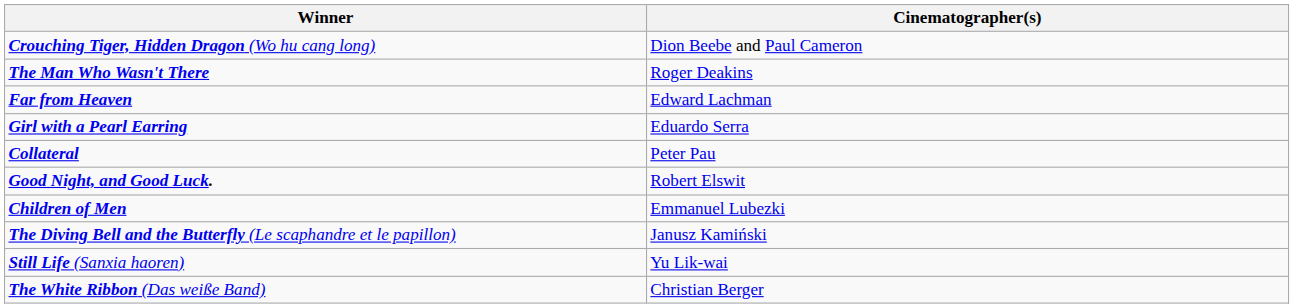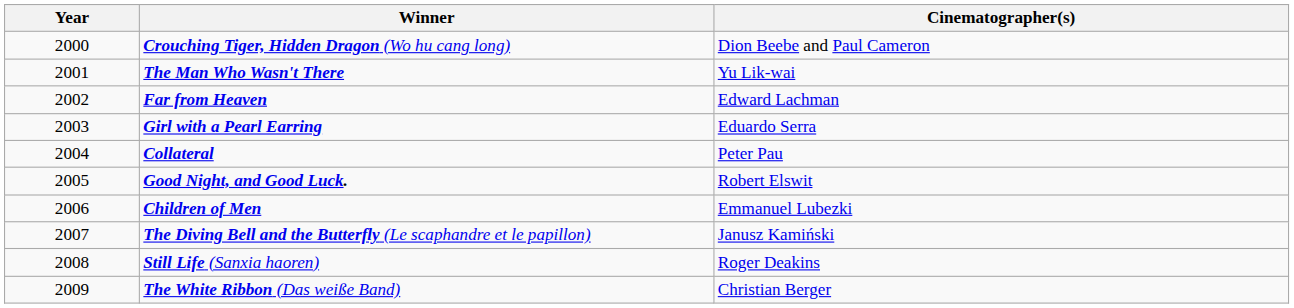 <table class="wikitable" width="95%" cellpadding="5">
 <tr>
+<th width="100"><strong>Year</strong></th>
 <th width="450"><strong>Winner</strong></th>
 <th width="450"><strong>Cinematographer(s)</strong></th>
 </tr>
 <tr>
+<td style="text-align:center;">2000</td>
 <td><em><a href='#'><strong>Crouching Tiger, Hidden Dragon</strong> (Wo hu cang long)</a></em></td>
 <td><a href='#'>Dion Beebe</a> and <a href='#'>Paul Cameron</a></td>
 </tr>
 <tr>
+<td style="text-align:center;">2001</td>
 <td><strong><em><a href='#'>The Man Who Wasn't There</a></em></strong></td>
-<td><a href='#'>Roger Deakins</a></td>
+<td><a href='#'>Yu Lik-wai</a></td>
 </tr>
 <tr>
+<td style="text-align:center;">2002</td>
 <td><strong><em><a href='#'>Far from Heaven</a></em></strong></td>
 <td><a href='#'>Edward Lachman</a></td>
 </tr>
 <tr>
+<td style="text-align:center;">2003</td>
 <td><strong><em><a href='#'>Girl with a Pearl Earring</a></em></strong></td>
 <td><a href='#'>Eduardo Serra</a></td>
 </tr>
 <tr>
+<td style="text-align:center;">2004</td>
 <td><strong><em><a href='#'>Collateral</a></em></strong></td>
 <td><a href='#'>Peter Pau</a></td>
 </tr>
 <tr>
+<td style="text-align:center;">2005</td>
 <td><strong><em><a href='#'>Good Night, and Good Luck</a>.</em></strong></td>
 <td><a href='#'>Robert Elswit</a></td>
 </tr>
 <tr>
+<td style="text-align:center;">2006</td>
 <td><strong><em><a href='#'>Children of Men</a></em></strong></td>
 <td><a href='#'>Emmanuel Lubezki</a></td>
 </tr>
 <tr>
+<td style="text-align:center;">2007</td>
 <td><em><a href='#'><strong>The Diving Bell and the Butterfly</strong> (Le scaphandre et le papillon)</a></em></td>
 <td><a href='#'>Janusz Kamiński</a></td>
 </tr>
 <tr>
+<td style="text-align:center;">2008</td>
 <td><em><a href='#'><strong>Still Life</strong> (Sanxia haoren)</a></em></td>
-<td><a href='#'>Yu Lik-wai</a></td>
+<td><a href='#'>Roger Deakins</a></td>
 </tr>
 <tr>
+<td style="text-align:center;">2009</td>
 <td><em><a href='#'><strong>The White Ribbon</strong> (Das weiße Band)</a></em></td>
 <td><a href='#'>Christian Berger</a></td>
 </tr>
 </table>
